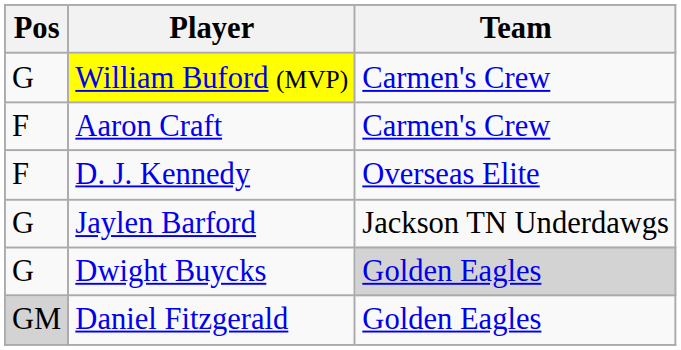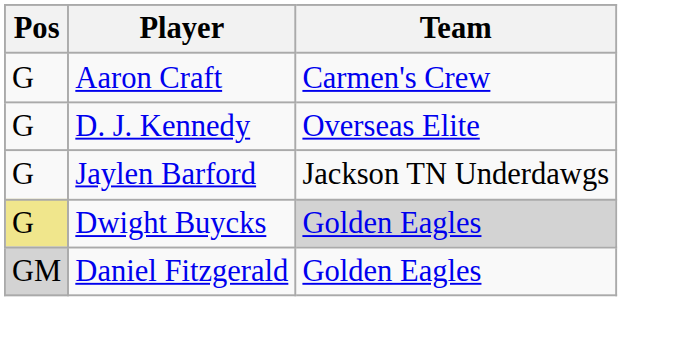 <table class="wikitable">
 <tr>
 <th>Pos</th>
 <th>Player</th>
 <th>Team </th>
 </tr>
 <tr>
 <td>G</td>
-<td bgcolor=yellow><a href='#'>William Buford</a> <small>(MVP)</small></td>
-<td><a href='#'>Carmen's Crew</a></td>
-</tr>
-<tr>
-<td>F</td>
 <td><a href='#'>Aaron Craft</a></td>
 <td><a href='#'>Carmen's Crew</a></td>
 </tr>
 <tr>
-<td>F</td>
+<td>G</td>
 <td><a href='#'>D. J. Kennedy</a></td>
 <td><a href='#'>Overseas Elite</a></td>
 </tr>
 <tr>
 <td>G</td>
 <td><a href='#'>Jaylen Barford</a></td>
 <td>Jackson TN Underdawgs</td>
 </tr>
 <tr>
-<td>G</td>
+<td style="background: khaki;">G</td>
 <td><a href='#'>Dwight Buycks</a></td>
 <td style="background: lightgrey;"><a href='#'>Golden Eagles</a></td>
 </tr>
 <tr>
 <td bgcolor=lightgray>GM</td>
 <td><a href='#'>Daniel Fitzgerald</a></td>
 <td><a href='#'>Golden Eagles</a></td>
 </tr>
 </table>
